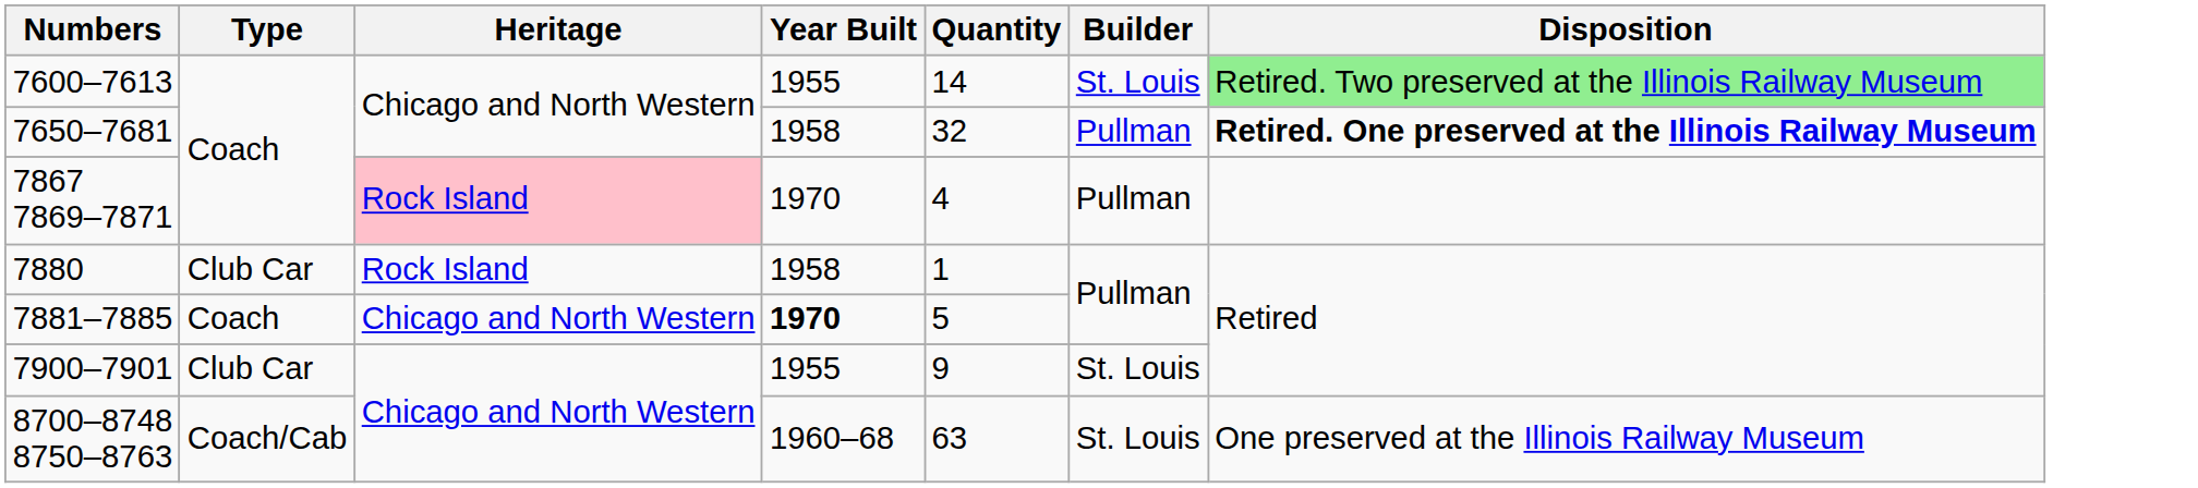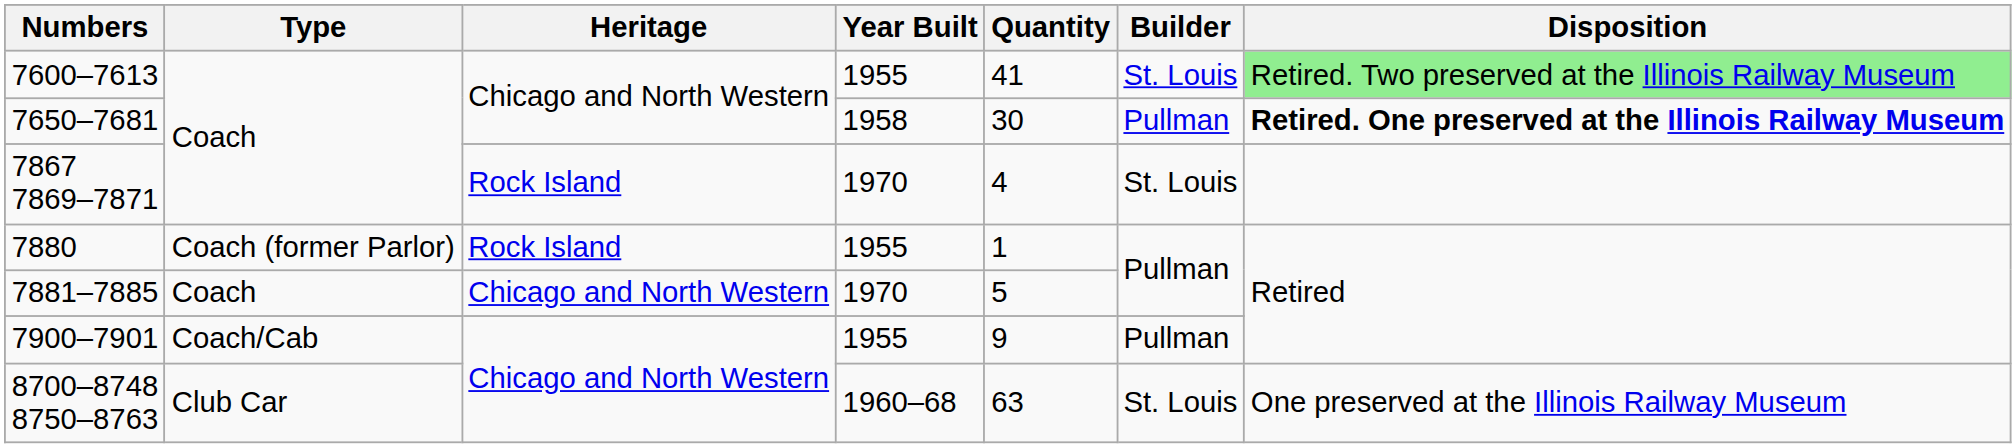 <table class="wikitable sortable">
 <tr>
 <th>Numbers</th>
 <th>Type</th>
 <th>Heritage</th>
 <th>Year Built</th>
 <th>Quantity</th>
 <th>Builder</th>
 <th>Disposition</th>
 </tr>
 <tr>
 <td>7600–7613</td>
 <td rowspan="3">Coach</td>
 <td rowspan="2">Chicago and North Western</td>
 <td>1955</td>
-<td>14</td>
+<td>41</td>
 <td><a href='#'>St. Louis</a></td>
 <td style="background: lightgreen;">Retired. Two preserved at the <a href='#'>Illinois Railway Museum</a></td>
 </tr>
 <tr>
 <td>7650–7681</td>
 <td>1958</td>
-<td>32</td>
+<td>30</td>
 <td><a href='#'>Pullman</a></td>
 <td><strong>Retired. One preserved at the <a href='#'>Illinois Railway Museum</a></strong></td>
 </tr>
 <tr>
 <td>7867<br>7869–7871</td>
-<td style="background: pink;"><a href='#'>Rock Island</a></td>
+<td><a href='#'>Rock Island</a></td>
 <td>1970</td>
 <td>4</td>
-<td>Pullman</td>
+<td>St. Louis</td>
 <td></td>
 </tr>
 <tr>
 <td>7880</td>
-<td>Club Car</td>
+<td>Coach (former Parlor)</td>
 <td><a href='#'>Rock Island</a></td>
-<td>1958</td>
+<td>1955</td>
 <td>1</td>
 <td rowspan="2">Pullman</td>
 <td rowspan="3">Retired</td>
 </tr>
 <tr>
 <td>7881–7885</td>
 <td>Coach</td>
 <td><a href='#'>Chicago and North Western</a></td>
-<td><strong>1970</strong></td>
+<td>1970</td>
 <td>5</td>
 </tr>
 <tr>
 <td>7900–7901</td>
-<td>Club Car</td>
+<td>Coach/Cab</td>
 <td rowspan="2"><a href='#'>Chicago and North Western</a></td>
 <td>1955</td>
 <td>9</td>
-<td>St. Louis</td>
+<td>Pullman</td>
 </tr>
 <tr>
 <td>8700–8748<br>8750–8763</td>
-<td>Coach/Cab</td>
+<td>Club Car</td>
 <td>1960–68</td>
 <td>63</td>
 <td>St. Louis</td>
 <td>One preserved at the <a href='#'>Illinois Railway Museum</a></td>
 </tr>
 </table>
